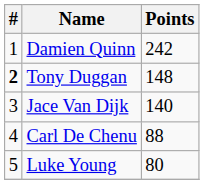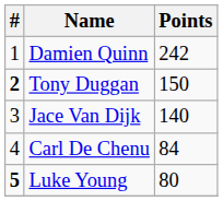 <table class="wikitable" style="text-align:left;">
 <tr>
 <th>#</th>
 <th>Name</th>
 <th>Points</th>
 </tr>
 <tr>
 <td>1</td>
 <td><a href='#'>Damien Quinn</a></td>
 <td>242</td>
 </tr>
 <tr>
 <td><strong>2</strong></td>
 <td><a href='#'>Tony Duggan</a></td>
-<td>148</td>
+<td>150</td>
 </tr>
 <tr>
 <td>3</td>
 <td><a href='#'>Jace Van Dijk</a></td>
 <td>140</td>
 </tr>
 <tr>
 <td>4</td>
 <td><a href='#'>Carl De Chenu</a></td>
-<td>88</td>
+<td>84</td>
 </tr>
 <tr>
-<td>5</td>
+<td><strong>5</strong></td>
 <td><a href='#'>Luke Young</a></td>
 <td>80</td>
 </tr>
 <tr>
 </tr>
 </table>
